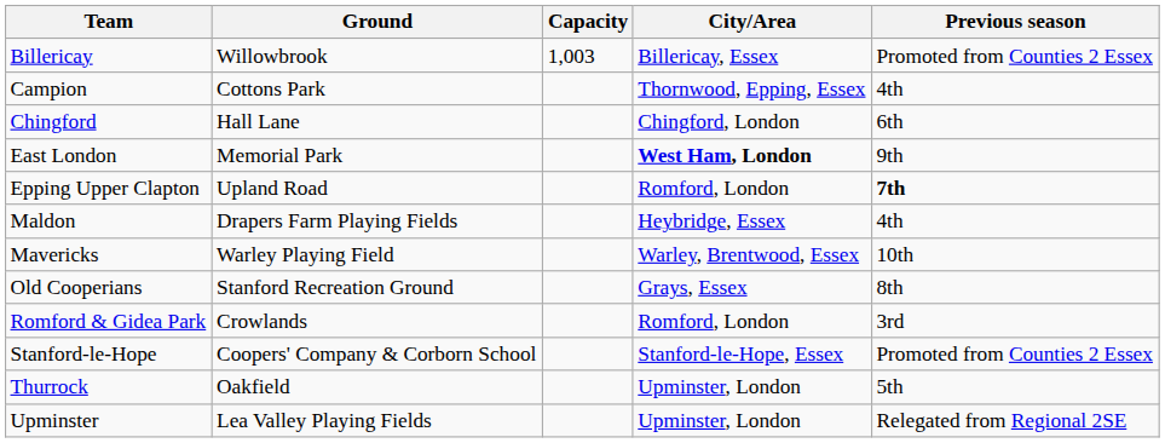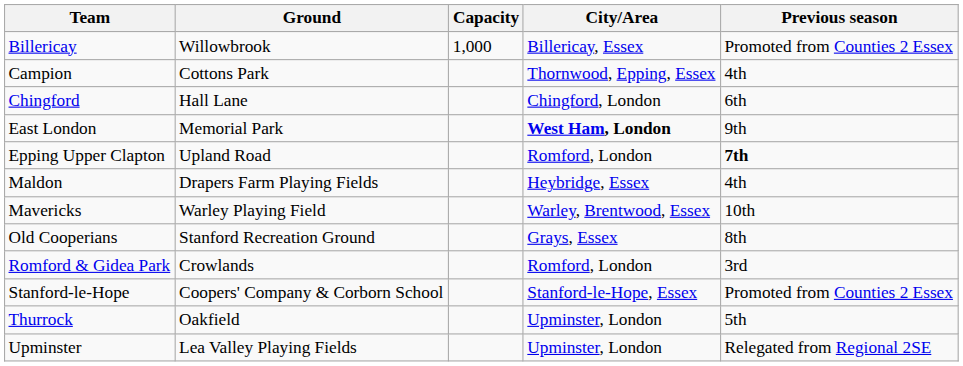 <table class="wikitable sortable" width=100%>
 <tr>
 <th>Team</th>
 <th>Ground</th>
 <th>Capacity</th>
 <th>City/Area</th>
 <th>Previous season</th>
 </tr>
 <tr>
 <td><a href='#'>Billericay</a></td>
 <td>Willowbrook</td>
-<td>1,003</td>
+<td>1,000</td>
 <td><a href='#'>Billericay</a>, <a href='#'>Essex</a></td>
 <td>Promoted from <a href='#'>Counties 2 Essex</a></td>
 </tr>
 <tr>
 <td>Campion</td>
 <td>Cottons Park</td>
 <td></td>
 <td><a href='#'>Thornwood</a>, <a href='#'>Epping</a>, <a href='#'>Essex</a></td>
 <td>4th</td>
 </tr>
 <tr>
 <td><a href='#'>Chingford</a></td>
 <td>Hall Lane</td>
 <td></td>
 <td><a href='#'>Chingford</a>, London</td>
 <td>6th</td>
 </tr>
 <tr>
 <td>East London</td>
 <td>Memorial Park</td>
 <td></td>
 <td><strong><a href='#'>West Ham</a>, London</strong></td>
 <td>9th</td>
 </tr>
 <tr>
 <td>Epping Upper Clapton</td>
 <td>Upland Road</td>
 <td></td>
 <td><a href='#'>Romford</a>, London</td>
 <td><strong>7th</strong></td>
 </tr>
 <tr>
 <td>Maldon</td>
 <td>Drapers Farm Playing Fields</td>
 <td></td>
 <td><a href='#'>Heybridge</a>, <a href='#'>Essex</a></td>
 <td>4th</td>
 </tr>
 <tr>
 <td>Mavericks</td>
 <td>Warley Playing Field</td>
 <td></td>
 <td><a href='#'>Warley</a>, <a href='#'>Brentwood</a>, <a href='#'>Essex</a></td>
 <td>10th</td>
 </tr>
 <tr>
 <td>Old Cooperians</td>
 <td>Stanford Recreation Ground</td>
 <td></td>
 <td><a href='#'>Grays</a>, <a href='#'>Essex</a></td>
 <td>8th</td>
 </tr>
 <tr>
 <td><a href='#'>Romford & Gidea Park</a></td>
 <td>Crowlands</td>
 <td></td>
 <td><a href='#'>Romford</a>, London</td>
 <td>3rd</td>
 </tr>
 <tr>
 <td>Stanford-le-Hope</td>
 <td>Coopers' Company & Corborn School</td>
 <td></td>
 <td><a href='#'>Stanford-le-Hope</a>, <a href='#'>Essex</a></td>
 <td>Promoted from <a href='#'>Counties 2 Essex</a></td>
 </tr>
 <tr>
 <td><a href='#'>Thurrock</a></td>
 <td>Oakfield</td>
 <td></td>
 <td><a href='#'>Upminster</a>, London</td>
 <td>5th</td>
 </tr>
 <tr>
 <td>Upminster</td>
 <td>Lea Valley Playing Fields</td>
 <td></td>
 <td><a href='#'>Upminster</a>, London</td>
 <td>Relegated from <a href='#'>Regional 2SE</a></td>
 </tr>
 </table>
